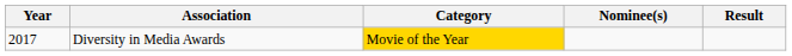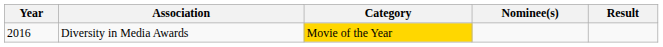 <table class="wikitable" width="100%">
 <tr>
 <th>Year</th>
 <th>Association</th>
 <th>Category</th>
 <th>Nominee(s)</th>
 <th>Result</th>
 </tr>
 <tr>
-<td rowspan="1">2017</td>
+<td rowspan="1">2016</td>
 <td rowspan="1">Diversity in Media Awards</td>
 <td style="background: gold;">Movie of the Year</td>
 <td></td>
 <td></td>
 </tr>
 </table>
